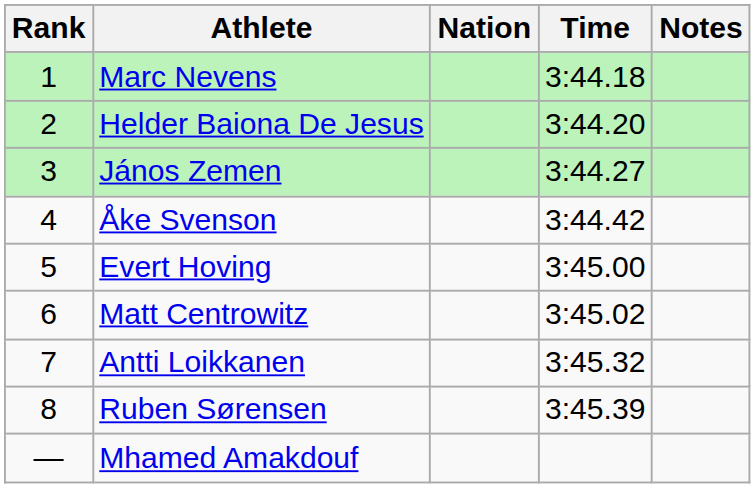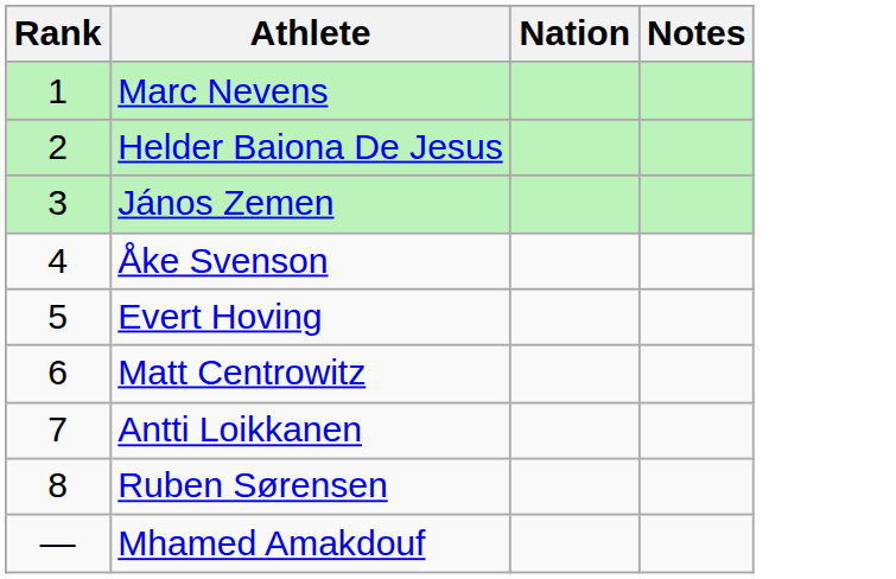 <table class="wikitable sortable" style="text-align:center">
 <tr>
 <th>Rank</th>
 <th>Athlete</th>
 <th>Nation</th>
-<th>Time</th>
 <th>Notes</th>
 </tr>
 <tr style="background:#bbf3bb;">
 <td>1</td>
 <td align=left><a href='#'>Marc Nevens</a></td>
 <td align=left></td>
-<td>3:44.18</td>
 <td></td>
 </tr>
 <tr style="background:#bbf3bb;">
 <td>2</td>
 <td align=left><a href='#'>Helder Baiona De Jesus</a></td>
 <td align=left></td>
-<td>3:44.20</td>
 <td></td>
 </tr>
 <tr style="background:#bbf3bb;">
 <td>3</td>
 <td align=left><a href='#'>János Zemen</a></td>
 <td align=left></td>
-<td>3:44.27</td>
 <td></td>
 </tr>
 <tr>
 <td>4</td>
 <td align=left><a href='#'>Åke Svenson</a></td>
 <td align=left></td>
-<td>3:44.42</td>
 <td></td>
 </tr>
 <tr>
 <td>5</td>
 <td align=left><a href='#'>Evert Hoving</a></td>
 <td align=left></td>
-<td>3:45.00</td>
 <td></td>
 </tr>
 <tr>
 <td>6</td>
 <td align=left><a href='#'>Matt Centrowitz</a></td>
 <td align=left></td>
-<td>3:45.02</td>
 <td></td>
 </tr>
 <tr>
 <td>7</td>
 <td align=left><a href='#'>Antti Loikkanen</a></td>
 <td align=left></td>
-<td>3:45.32</td>
 <td></td>
 </tr>
 <tr>
 <td>8</td>
 <td align=left><a href='#'>Ruben Sørensen</a></td>
 <td align=left></td>
-<td>3:45.39</td>
 <td></td>
 </tr>
 <tr>
 <td data-sort-value=9>—</td>
 <td align=left><a href='#'>Mhamed Amakdouf</a></td>
 <td align=left></td>
 <td></td>
-<td></td>
 </tr>
 </table>
